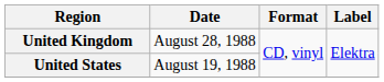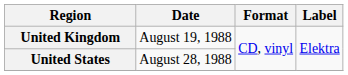 <table class="wikitable plainrowheaders">
 <tr>
 <th scope="col" style="width:9em;">Region</th>
 <th scope="col">Date</th>
 <th scope="col">Format</th>
 <th scope="col">Label</th>
 </tr>
 <tr>
 <th scope="row">United Kingdom</th>
-<td>August 28, 1988</td>
+<td>August 19, 1988</td>
 <td rowspan="2"><a href='#'>CD</a>, <a href='#'>vinyl</a></td>
 <td rowspan="2"><a href='#'>Elektra</a></td>
 </tr>
 <tr>
 <th scope="row">United States</th>
-<td>August 19, 1988</td>
+<td>August 28, 1988</td>
 </tr>
 <tr>
 </tr>
 </table>
